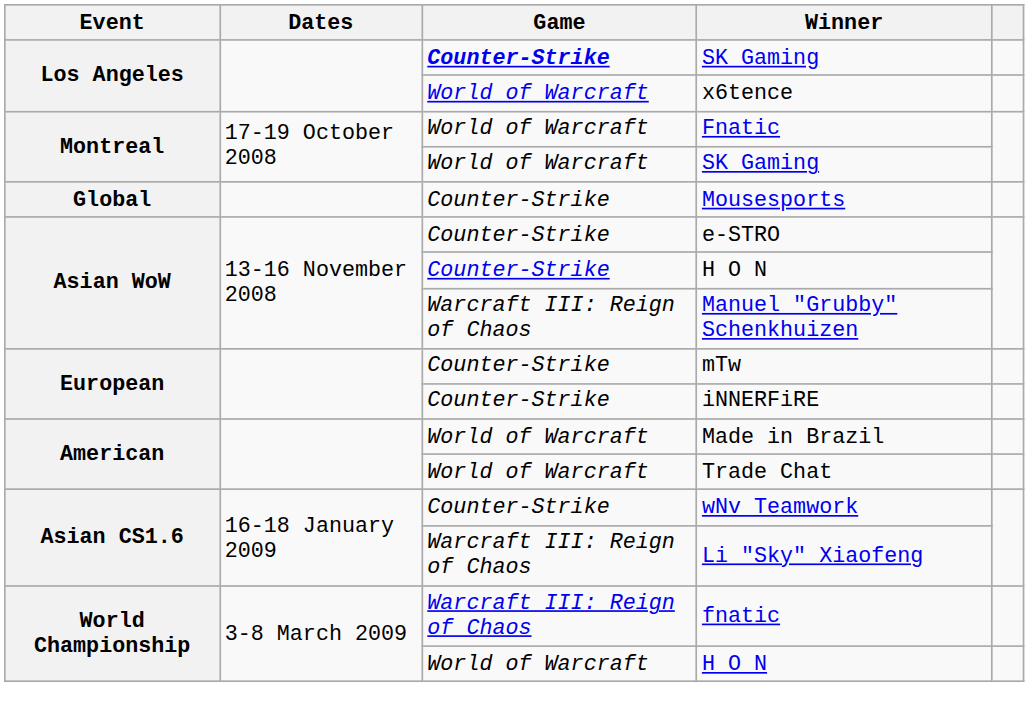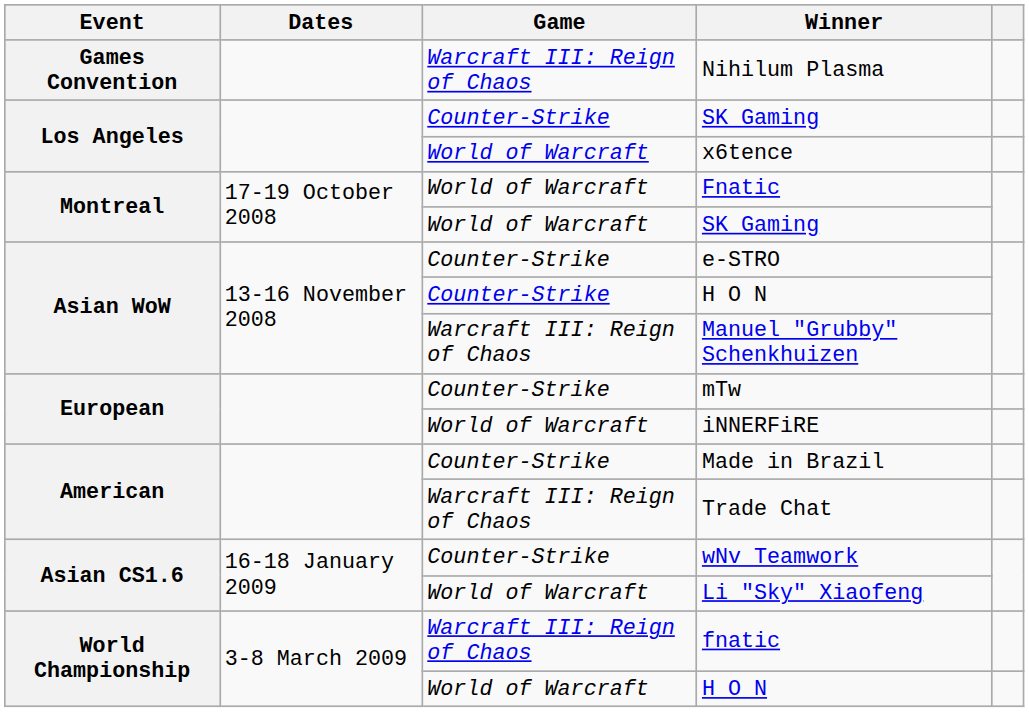 <table class="wikitable">
 <tr>
 <th style="border:1px solid #aaaaaa;">Event</th>
 <th>Dates</th>
 <th>Game</th>
 <th>Winner</th>
 <th style="width:1em;"></th>
 </tr>
 <tr>
+<th>Games Convention</th>
+<td></td>
+<td><em><a href='#'>Warcraft III: Reign of Chaos</a></em></td>
+<td>Nihilum Plasma</td>
+<td></td>
+</tr>
+<tr>
 <th rowspan="2">Los Angeles</th>
 <td rowspan="2"></td>
-<td><strong><em><a href='#'>Counter-Strike</a></em></strong></td>
+<td><em><a href='#'>Counter-Strike</a></em></td>
 <td><a href='#'>SK Gaming</a></td>
 <td></td>
 </tr>
 <tr>
 <td><em><a href='#'>World of Warcraft</a></em></td>
 <td>x6tence</td>
 <td></td>
 </tr>
 <tr>
 <th rowspan="2">Montreal</th>
 <td rowspan="2">17-19 October 2008</td>
 <td><em>World of Warcraft</em></td>
 <td><a href='#'>Fnatic</a></td>
 <td rowspan="2"></td>
 </tr>
 <tr>
 <td><em>World of Warcraft</em></td>
 <td><a href='#'>SK Gaming</a></td>
-</tr>
-<tr>
-<th>Global</th>
-<td></td>
-<td><em>Counter-Strike</em></td>
-<td><a href='#'>Mousesports</a></td>
-<td></td>
 </tr>
 <tr>
 <th rowspan="3">Asian WoW</th>
 <td rowspan="3">13-16 November 2008</td>
 <td><em>Counter-Strike</em></td>
 <td>e-STRO</td>
 <td rowspan="3"></td>
 </tr>
 <tr>
 <td><em><a href='#'>Counter-Strike</a></em></td>
 <td>H O N</td>
 </tr>
 <tr>
 <td><em>Warcraft III: Reign of Chaos</em></td>
 <td><a href='#'>Manuel "Grubby" Schenkhuizen</a></td>
 </tr>
 <tr>
 <th rowspan="2">European</th>
 <td rowspan="2"></td>
 <td><em>Counter-Strike</em></td>
 <td>mTw</td>
 <td></td>
 </tr>
 <tr>
-<td><em>Counter-Strike</em></td>
+<td><em>World of Warcraft</em></td>
 <td>iNNERFiRE</td>
 <td></td>
 </tr>
 <tr>
 <th rowspan="2">American</th>
 <td rowspan="2"></td>
-<td><em>World of Warcraft</em></td>
+<td><em>Counter-Strike</em></td>
 <td>Made in Brazil</td>
 <td></td>
 </tr>
 <tr>
-<td><em>World of Warcraft</em></td>
+<td><em>Warcraft III: Reign of Chaos</em></td>
 <td>Trade Chat</td>
 <td></td>
 </tr>
 <tr>
 <th rowspan="2">Asian CS1.6</th>
 <td rowspan="2">16-18 January 2009</td>
 <td><em>Counter-Strike</em></td>
 <td><a href='#'>wNv Teamwork</a></td>
 <td rowspan="2"></td>
 </tr>
 <tr>
-<td><em>Warcraft III: Reign of Chaos</em></td>
+<td><em>World of Warcraft</em></td>
 <td><a href='#'>Li "Sky" Xiaofeng</a></td>
 </tr>
 <tr>
 <th rowspan="2">World Championship</th>
 <td rowspan="2">3-8 March 2009</td>
 <td><em><a href='#'>Warcraft III: Reign of Chaos</a></em></td>
 <td><a href='#'>fnatic</a></td>
 <td></td>
 </tr>
 <tr>
 <td><em>World of Warcraft</em></td>
 <td><a href='#'>H O N</a></td>
 <td></td>
 </tr>
 </table>
